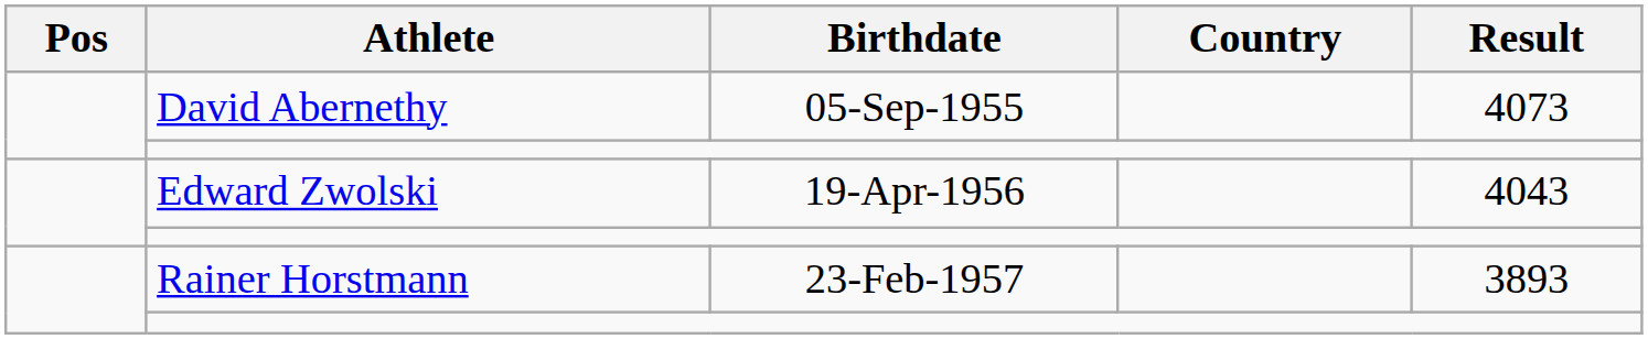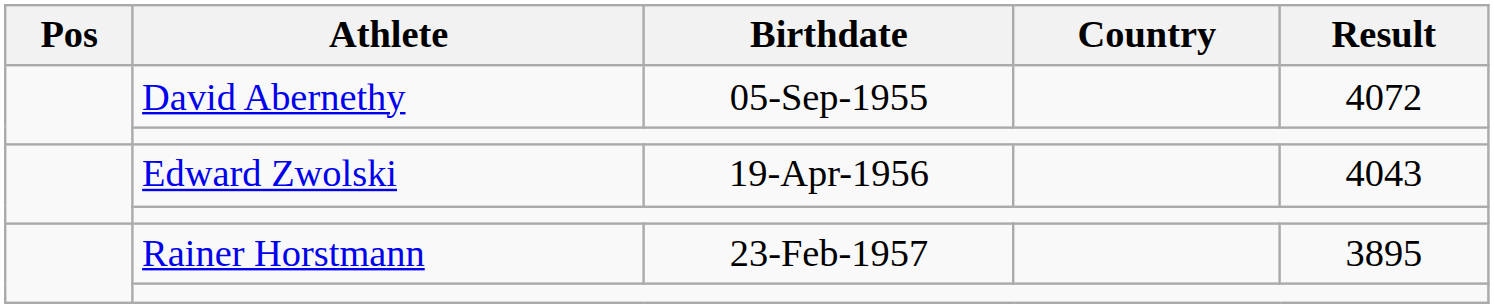 <table class="wikitable"  style="text-align:center; width:70%;">
 <tr>
 <th>Pos</th>
 <th>Athlete</th>
 <th>Birthdate</th>
 <th>Country</th>
 <th>Result</th>
 </tr>
 <tr>
 <td align=center rowspan=2></td>
 <td align=left><a href='#'>David Abernethy</a></td>
 <td>05-Sep-1955</td>
 <td align=left></td>
-<td>4073</td>
+<td>4072</td>
 </tr>
 <tr>
 <td colspan=4></td>
 </tr>
 <tr>
 <td align=center rowspan=2></td>
 <td align=left><a href='#'>Edward Zwolski</a></td>
 <td>19-Apr-1956</td>
 <td align=left></td>
 <td>4043</td>
 </tr>
 <tr>
 <td colspan=4></td>
 </tr>
 <tr>
 <td align=center rowspan=2></td>
 <td align=left><a href='#'>Rainer Horstmann</a></td>
 <td>23-Feb-1957</td>
 <td align=left></td>
-<td>3893</td>
+<td>3895</td>
 </tr>
 <tr>
 <td colspan=4></td>
 </tr>
 </table>
